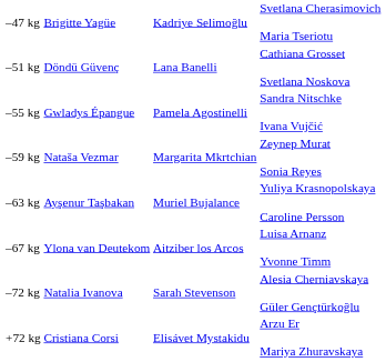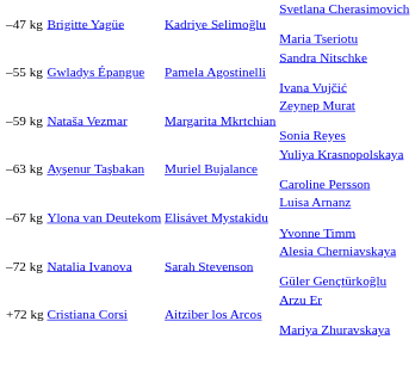 <table>
 <tr>
 <td>–47 kg</td>
 <td><a href='#'>Brigitte Yagüe</a> <br> </td>
 <td><a href='#'>Kadriye Selimoğlu</a> <br> </td>
 <td><a href='#'>Svetlana Cherasimovich</a> <br> <br> <a href='#'>Maria Tseriotu</a> <br> </td>
-</tr>
-<tr>
-<td>–51 kg</td>
-<td><a href='#'>Döndü Güvenç</a> <br> </td>
-<td><a href='#'>Lana Banelli</a> <br> </td>
-<td><a href='#'>Cathiana Grosset</a> <br> <br> <a href='#'>Svetlana Noskova</a> <br> </td>
 </tr>
 <tr>
 <td>–55 kg</td>
 <td><a href='#'>Gwladys Épangue</a> <br> </td>
 <td><a href='#'>Pamela Agostinelli</a> <br> </td>
 <td><a href='#'>Sandra Nitschke</a> <br> <br> <a href='#'>Ivana Vujčić</a> <br> </td>
 </tr>
 <tr>
 <td>–59 kg</td>
 <td><a href='#'>Nataša Vezmar</a> <br> </td>
 <td><a href='#'>Margarita Mkrtchian</a> <br> </td>
 <td><a href='#'>Zeynep Murat</a> <br> <br> <a href='#'>Sonia Reyes</a> <br> </td>
 </tr>
 <tr>
 <td>–63 kg</td>
 <td><a href='#'>Ayşenur Taşbakan</a> <br> </td>
 <td><a href='#'>Muriel Bujalance</a> <br> </td>
 <td><a href='#'>Yuliya Krasnopolskaya</a> <br> <br> <a href='#'>Caroline Persson</a> <br> </td>
 </tr>
 <tr>
 <td>–67 kg</td>
 <td><a href='#'>Ylona van Deutekom</a> <br></td>
-<td><a href='#'>Aitziber los Arcos</a> <br> </td>
+<td><a href='#'>Elisávet Mystakidu</a> <br> </td>
 <td><a href='#'>Luisa Arnanz</a> <br> <br> <a href='#'>Yvonne Timm</a> <br> </td>
 </tr>
 <tr>
 <td>–72 kg</td>
 <td><a href='#'>Natalia Ivanova</a> <br> </td>
 <td><a href='#'>Sarah Stevenson</a> <br> </td>
 <td><a href='#'>Alesia Cherniavskaya</a> <br> <br> <a href='#'>Güler Gençtürkoğlu</a> <br> </td>
 </tr>
 <tr>
 <td>+72 kg</td>
 <td><a href='#'>Cristiana Corsi</a> <br> </td>
-<td><a href='#'>Elisávet Mystakidu</a> <br> </td>
+<td><a href='#'>Aitziber los Arcos</a> <br> </td>
 <td><a href='#'>Arzu Er</a> <br> <br> <a href='#'>Mariya Zhuravskaya</a> <br> </td>
 </tr>
 </table>
